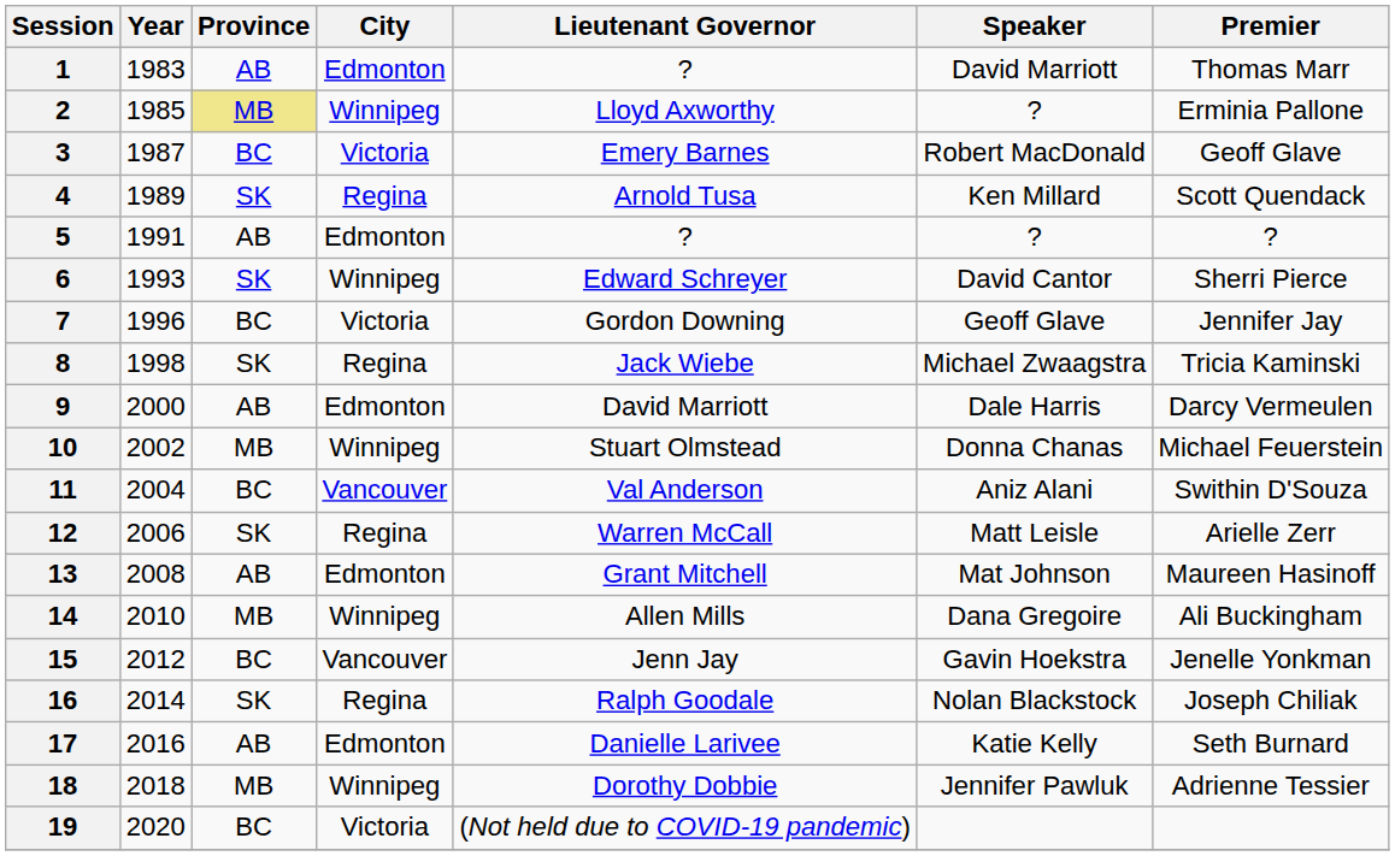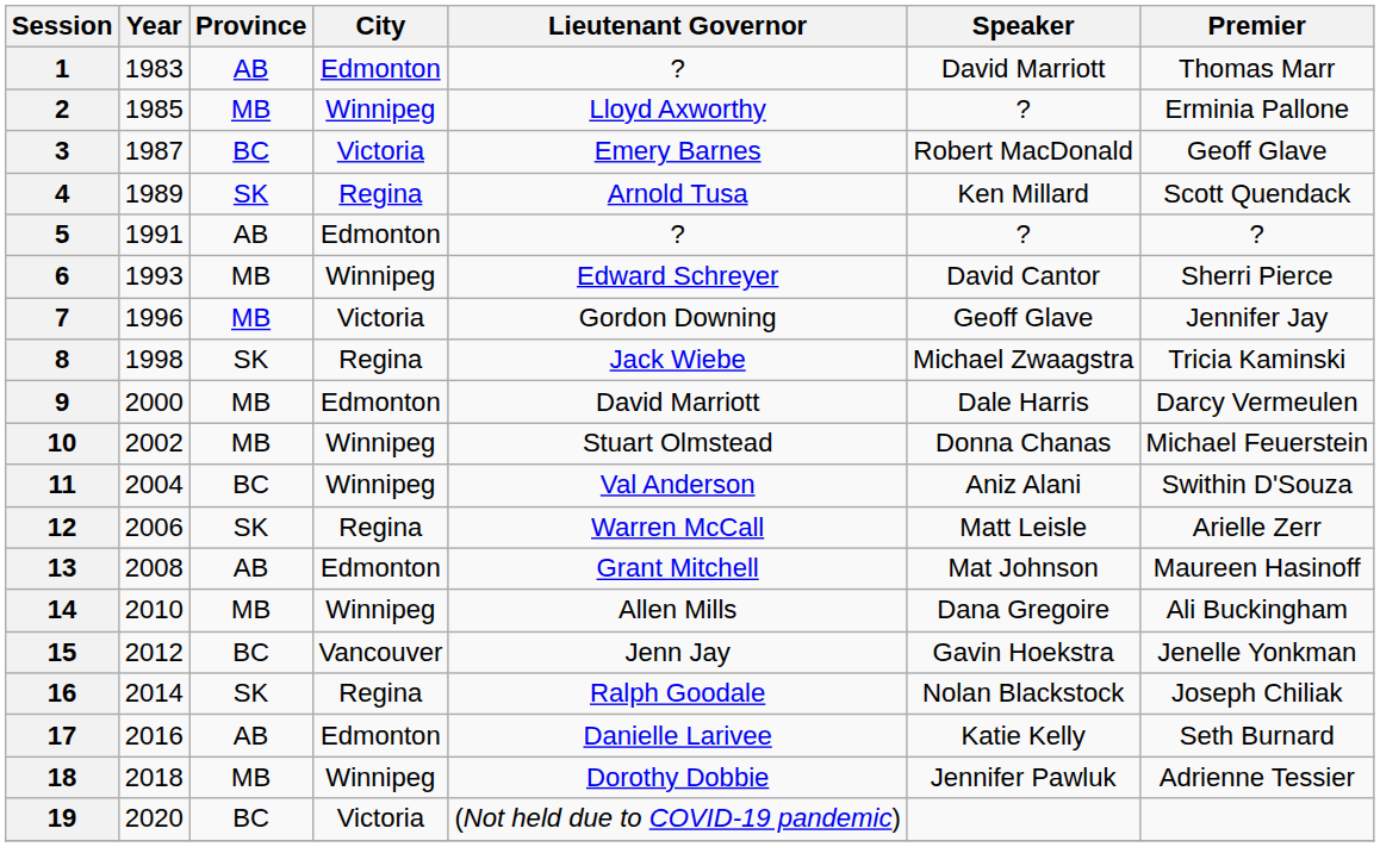 <table class="wikitable" style="text-align:center">
 <tr>
 <th>Session</th>
 <th>Year</th>
 <th>Province</th>
 <th>City</th>
 <th>Lieutenant Governor</th>
 <th>Speaker</th>
 <th>Premier</th>
 </tr>
 <tr>
 <th>1</th>
 <td>1983</td>
 <td><a href='#'>AB</a></td>
 <td><a href='#'>Edmonton</a></td>
 <td>?</td>
 <td>David Marriott</td>
 <td>Thomas Marr</td>
 </tr>
 <tr>
 <th>2</th>
 <td>1985</td>
-<td style="background: khaki;"><a href='#'>MB</a></td>
+<td><a href='#'>MB</a></td>
 <td><a href='#'>Winnipeg</a></td>
 <td><a href='#'>Lloyd Axworthy</a></td>
 <td>?</td>
 <td>Erminia Pallone</td>
 </tr>
 <tr>
 <th>3</th>
 <td>1987</td>
 <td><a href='#'>BC</a></td>
 <td><a href='#'>Victoria</a></td>
 <td><a href='#'>Emery Barnes</a></td>
 <td>Robert MacDonald</td>
 <td>Geoff Glave</td>
 </tr>
 <tr>
 <th>4</th>
 <td>1989</td>
 <td><a href='#'>SK</a></td>
 <td><a href='#'>Regina</a></td>
 <td><a href='#'>Arnold Tusa</a></td>
 <td>Ken Millard</td>
 <td>Scott Quendack</td>
 </tr>
 <tr>
 <th>5</th>
 <td>1991</td>
 <td>AB</td>
 <td>Edmonton</td>
 <td>?</td>
 <td>?</td>
 <td>?</td>
 </tr>
 <tr>
 <th>6</th>
 <td>1993</td>
-<td><a href='#'>SK</a></td>
+<td>MB</td>
 <td>Winnipeg</td>
 <td><a href='#'>Edward Schreyer</a></td>
 <td>David Cantor</td>
 <td>Sherri Pierce</td>
 </tr>
 <tr>
 <th>7</th>
 <td>1996</td>
-<td>BC</td>
+<td><a href='#'>MB</a></td>
 <td>Victoria</td>
 <td>Gordon Downing</td>
 <td>Geoff Glave</td>
 <td>Jennifer Jay</td>
 </tr>
 <tr>
 <th>8</th>
 <td>1998</td>
 <td>SK</td>
 <td>Regina</td>
 <td><a href='#'>Jack Wiebe</a></td>
 <td>Michael Zwaagstra</td>
 <td>Tricia Kaminski</td>
 </tr>
 <tr>
 <th>9</th>
 <td>2000</td>
-<td>AB</td>
+<td>MB</td>
 <td>Edmonton</td>
 <td>David Marriott</td>
 <td>Dale Harris</td>
 <td>Darcy Vermeulen</td>
 </tr>
 <tr>
 <th>10</th>
 <td>2002</td>
 <td>MB</td>
 <td>Winnipeg</td>
 <td>Stuart Olmstead</td>
 <td>Donna Chanas</td>
 <td>Michael Feuerstein</td>
 </tr>
 <tr>
 <th>11</th>
 <td>2004</td>
 <td>BC</td>
-<td><a href='#'>Vancouver</a></td>
+<td>Winnipeg</td>
 <td><a href='#'>Val Anderson</a></td>
 <td>Aniz Alani</td>
 <td>Swithin D'Souza</td>
 </tr>
 <tr>
 <th>12</th>
 <td>2006</td>
 <td>SK</td>
 <td>Regina</td>
 <td><a href='#'>Warren McCall</a></td>
 <td>Matt Leisle</td>
 <td>Arielle Zerr</td>
 </tr>
 <tr>
 <th>13</th>
 <td>2008</td>
 <td>AB</td>
 <td>Edmonton</td>
 <td><a href='#'>Grant Mitchell</a></td>
 <td>Mat Johnson</td>
 <td>Maureen Hasinoff</td>
 </tr>
 <tr>
 <th>14</th>
 <td>2010</td>
 <td>MB</td>
 <td>Winnipeg</td>
 <td>Allen Mills</td>
 <td>Dana Gregoire</td>
 <td>Ali Buckingham</td>
 </tr>
 <tr>
 <th>15</th>
 <td>2012</td>
 <td>BC</td>
 <td>Vancouver</td>
 <td>Jenn Jay</td>
 <td>Gavin Hoekstra</td>
 <td>Jenelle Yonkman</td>
 </tr>
 <tr>
 <th>16</th>
 <td>2014</td>
 <td>SK</td>
 <td>Regina</td>
 <td><a href='#'>Ralph Goodale</a></td>
 <td>Nolan Blackstock</td>
 <td>Joseph Chiliak</td>
 </tr>
 <tr>
 <th>17</th>
 <td>2016</td>
 <td>AB</td>
 <td>Edmonton</td>
 <td><a href='#'>Danielle Larivee</a></td>
 <td>Katie Kelly</td>
 <td>Seth Burnard</td>
 </tr>
 <tr>
 <th>18</th>
 <td>2018</td>
 <td>MB</td>
 <td>Winnipeg</td>
 <td><a href='#'>Dorothy Dobbie</a></td>
 <td>Jennifer Pawluk</td>
 <td>Adrienne Tessier</td>
 </tr>
 <tr>
 <th>19</th>
 <td>2020</td>
 <td>BC</td>
 <td>Victoria</td>
 <td>(<em>Not held due to <a href='#'>COVID-19 pandemic</a></em>)</td>
 <td></td>
 <td></td>
 </tr>
 <tr>
 </tr>
 </table>
